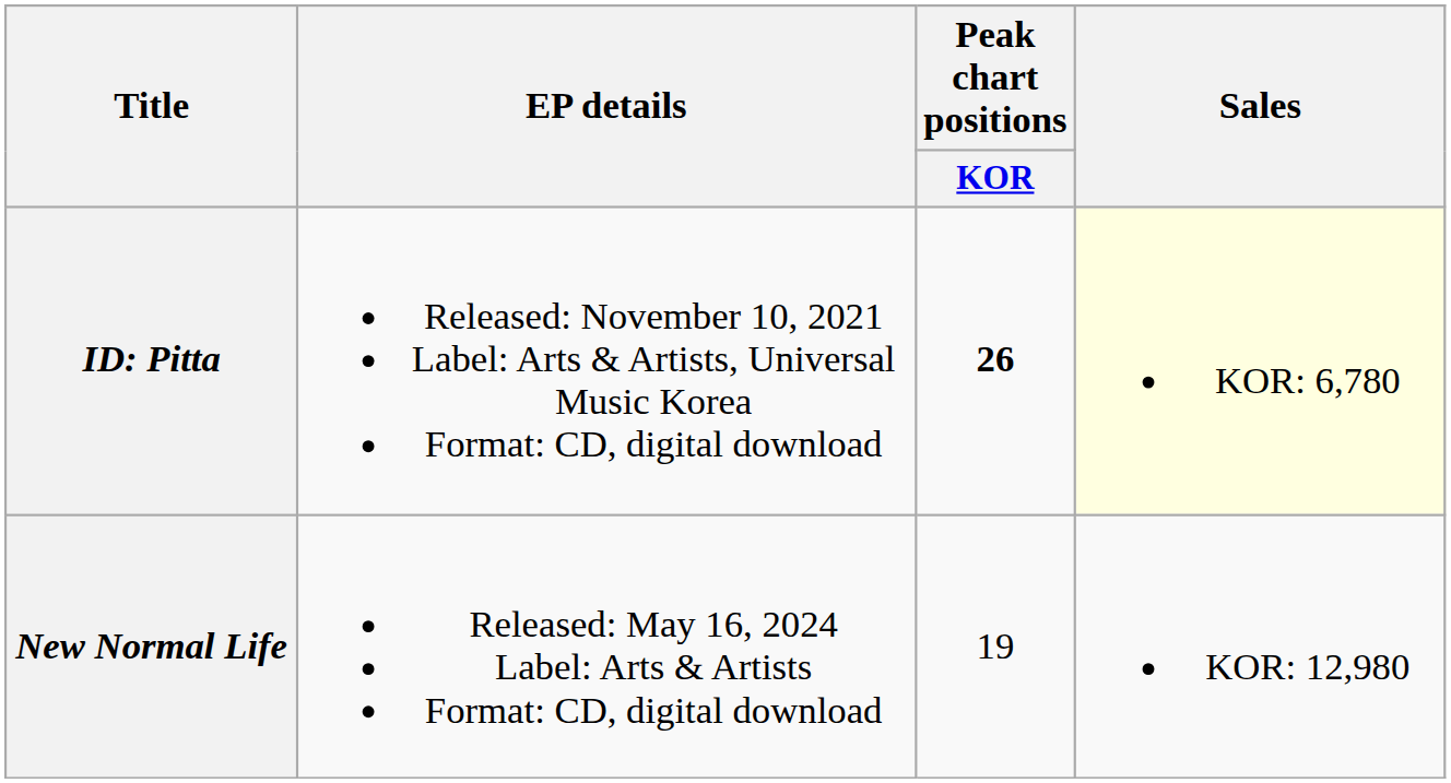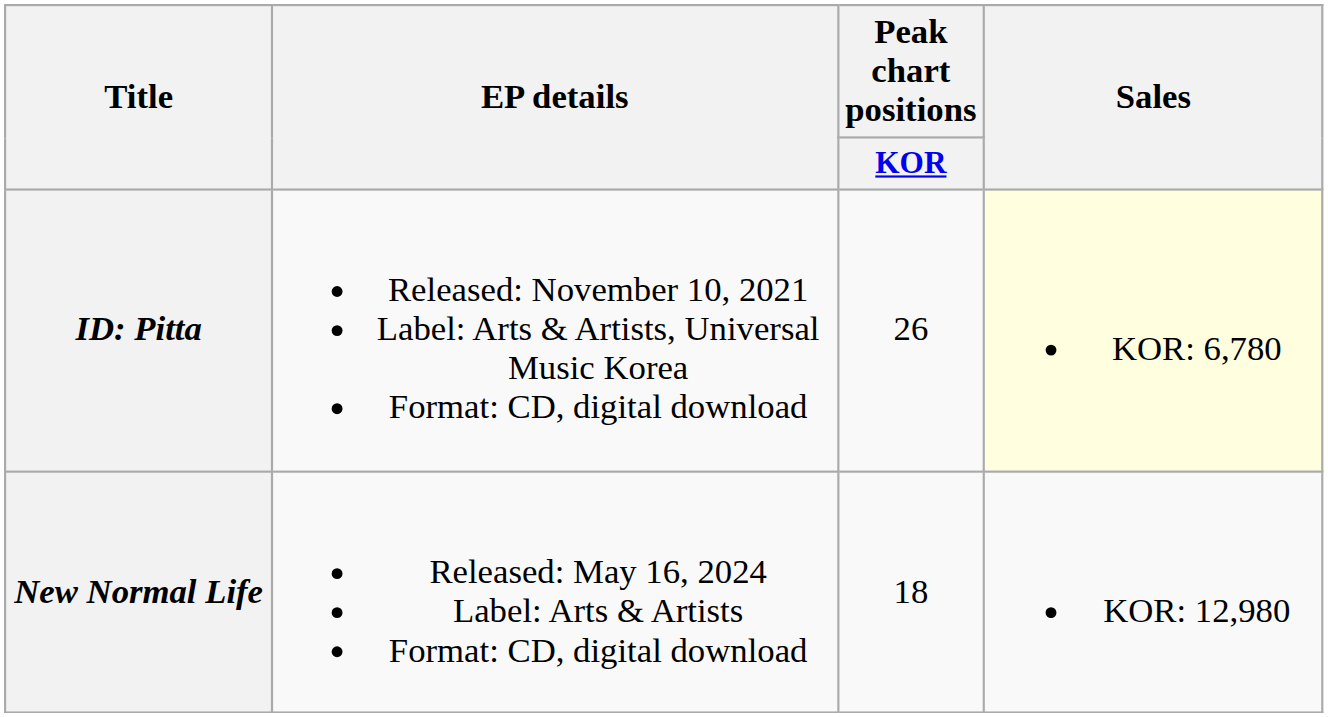 <table class="wikitable plainrowheaders" style="text-align:center;">
 <tr>
 <th rowspan="2" style="width:10em;">Title</th>
 <th rowspan="2" style="width:22em;">EP details</th>
 <th colspan="1">Peak chart positions</th>
 <th rowspan="2" style="width:12em;">Sales</th>
 </tr>
 <tr>
 <th style="width:2.5em;font-size:90%;"><a href='#'>KOR</a><br></th>
 </tr>
 <tr>
 <th scope="row"><em>ID: Pitta</em></th>
 <td><br><ul><li>Released: November 10, 2021</li><li>Label: Arts & Artists, Universal Music Korea</li><li>Format: CD, digital download</li></ul></td>
-<td><strong>26</strong></td>
+<td>26</td>
 <td style="background: lightyellow;"><br><ul><li>KOR: 6,780</li></ul></td>
 </tr>
 <tr>
 <th scope="row"><em>New Normal Life</em></th>
 <td><br><ul><li>Released: May 16, 2024</li><li>Label: Arts & Artists</li><li>Format: CD, digital download</li></ul></td>
-<td>19</td>
+<td>18</td>
 <td><br><ul><li>KOR: 12,980</li></ul></td>
 </tr>
 </table>
